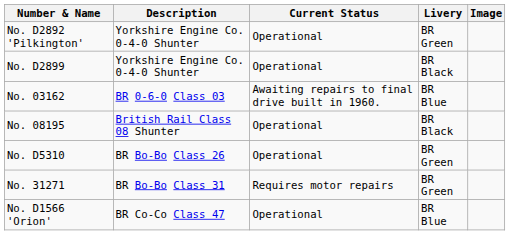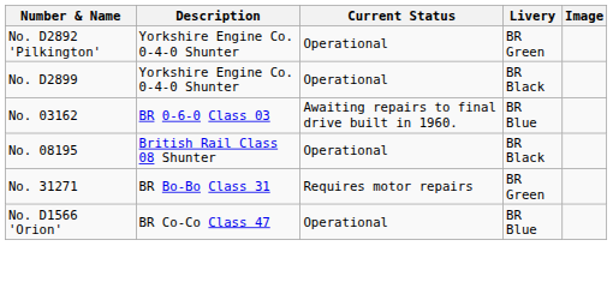 <table class="wikitable">
 <tr>
 <th>Number & Name</th>
 <th>Description</th>
 <th>Current Status</th>
 <th>Livery</th>
 <th>Image</th>
 </tr>
 <tr>
 <td>No. D2892 'Pilkington'</td>
 <td>Yorkshire Engine Co. 0-4-0 Shunter</td>
 <td>Operational</td>
 <td>BR Green</td>
 <td></td>
 </tr>
 <tr>
 <td>No. D2899</td>
 <td>Yorkshire Engine Co. 0-4-0 Shunter</td>
 <td>Operational</td>
 <td>BR Black</td>
 <td></td>
 </tr>
 <tr>
 <td>No. 03162</td>
 <td><a href='#'>BR</a> <a href='#'>0-6-0</a> <a href='#'>Class 03</a></td>
 <td>Awaiting repairs to final drive built in 1960.</td>
 <td>BR Blue</td>
 <td></td>
 </tr>
 <tr>
 <td>No. 08195</td>
 <td><a href='#'>British Rail Class 08</a> Shunter</td>
 <td>Operational</td>
 <td>BR Black</td>
 <td></td>
 </tr>
 <tr>
-<td>No. D5310</td>
-<td>BR <a href='#'>Bo-Bo</a> <a href='#'>Class 26</a></td>
-<td>Operational</td>
-<td>BR Green</td>
-<td></td>
-</tr>
-<tr>
 <td>No. 31271</td>
 <td>BR <a href='#'>Bo-Bo</a> <a href='#'>Class 31</a></td>
 <td>Requires motor repairs</td>
 <td>BR Green</td>
 <td></td>
 </tr>
 <tr>
 <td>No. D1566 'Orion'</td>
 <td>BR Co-Co <a href='#'>Class 47</a></td>
 <td>Operational</td>
 <td>BR Blue</td>
 <td></td>
 </tr>
 </table>
